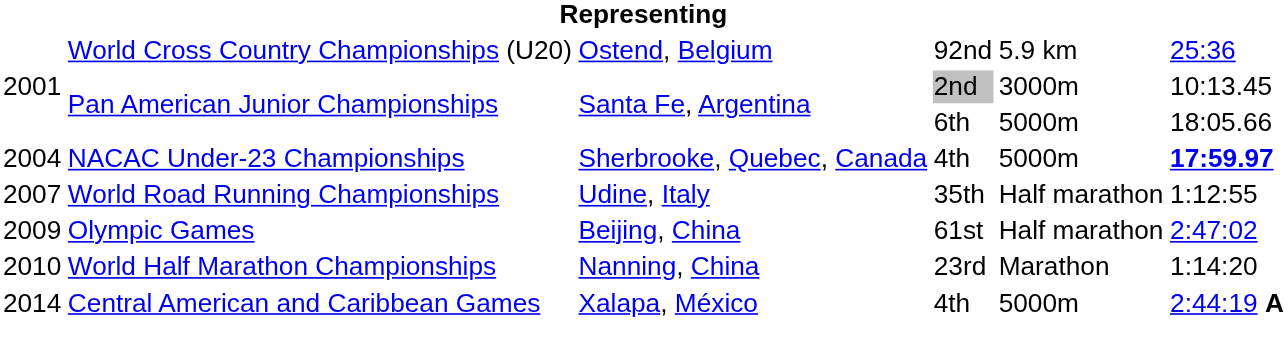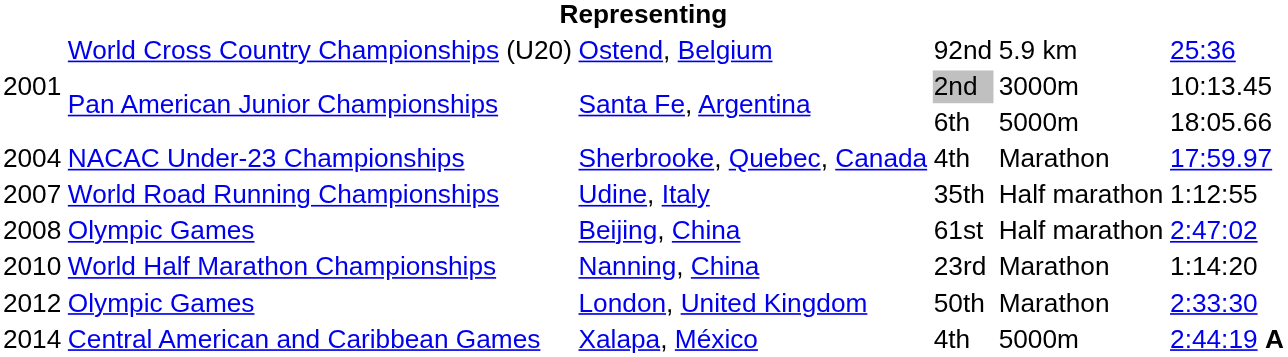 <table>
 <tr>
 <th colspan="6">Representing </th>
 </tr>
 <tr>
 <td rowspan=3>2001</td>
 <td><a href='#'>World Cross Country Championships</a> (U20)</td>
 <td><a href='#'>Ostend</a>, <a href='#'>Belgium</a></td>
 <td>92nd</td>
 <td>5.9 km</td>
 <td><a href='#'>25:36</a></td>
 </tr>
 <tr>
 <td rowspan=2><a href='#'>Pan American Junior Championships</a></td>
 <td rowspan=2><a href='#'>Santa Fe</a>, <a href='#'>Argentina</a></td>
 <td bgcolor=silver>2nd</td>
 <td>3000m</td>
 <td>10:13.45</td>
 </tr>
 <tr>
 <td>6th</td>
 <td>5000m</td>
 <td>18:05.66</td>
 </tr>
 <tr>
 <td>2004</td>
 <td><a href='#'>NACAC Under-23 Championships</a></td>
 <td><a href='#'>Sherbrooke</a>, <a href='#'>Quebec</a>, <a href='#'>Canada</a></td>
 <td>4th</td>
-<td>5000m</td>
-<td><strong><a href='#'>17:59.97</a></strong></td>
+<td>Marathon</td>
+<td><a href='#'>17:59.97</a></td>
 </tr>
 <tr>
 <td>2007</td>
 <td><a href='#'>World Road Running Championships</a></td>
 <td><a href='#'>Udine</a>, <a href='#'>Italy</a></td>
 <td>35th</td>
 <td>Half marathon</td>
 <td>1:12:55</td>
 </tr>
 <tr>
-<td>2009</td>
+<td>2008</td>
 <td><a href='#'>Olympic Games</a></td>
 <td><a href='#'>Beijing</a>, <a href='#'>China</a></td>
 <td>61st</td>
 <td>Half marathon</td>
 <td><a href='#'>2:47:02</a></td>
 </tr>
 <tr>
 <td>2010</td>
 <td><a href='#'>World Half Marathon Championships</a></td>
 <td><a href='#'>Nanning</a>, <a href='#'>China</a></td>
 <td>23rd</td>
 <td>Marathon</td>
 <td>1:14:20</td>
 </tr>
 <tr>
+<td>2012</td>
+<td><a href='#'>Olympic Games</a></td>
+<td><a href='#'>London</a>, <a href='#'>United Kingdom</a></td>
+<td>50th</td>
+<td>Marathon</td>
+<td><a href='#'>2:33:30</a></td>
+</tr>
+<tr>
 <td>2014</td>
 <td><a href='#'>Central American and Caribbean Games</a></td>
 <td><a href='#'>Xalapa</a>, <a href='#'>México</a></td>
 <td>4th</td>
 <td>5000m</td>
 <td><a href='#'>2:44:19</a> <strong>A</strong></td>
 </tr>
 </table>
